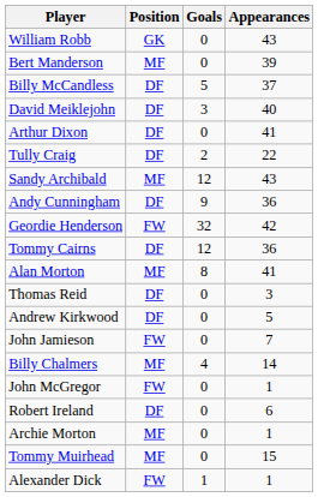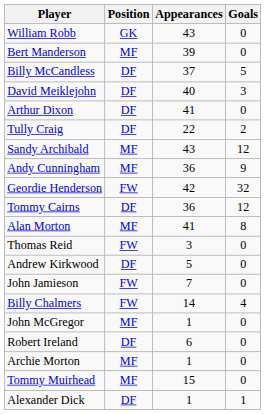 <table class="wikitable sortable" style="text-align: center;">
 <tr>
 <th>Player</th>
 <th>Position</th>
+<th>Appearances</th>
 <th>Goals</th>
-<th>Appearances</th>
 </tr>
 <tr>
 <td align="left"> <a href='#'>William Robb</a></td>
 <td><a href='#'>GK</a></td>
+<td>43</td>
 <td>0</td>
-<td>43</td>
 </tr>
 <tr>
 <td align="left"> <a href='#'>Bert Manderson</a></td>
 <td><a href='#'>MF</a></td>
+<td>39</td>
 <td>0</td>
-<td>39</td>
 </tr>
 <tr>
 <td align="left"> <a href='#'>Billy McCandless</a></td>
 <td><a href='#'>DF</a></td>
+<td>37</td>
 <td>5</td>
-<td>37</td>
 </tr>
 <tr>
 <td align="left"> <a href='#'>David Meiklejohn</a></td>
 <td><a href='#'>DF</a></td>
+<td>40</td>
 <td>3</td>
-<td>40</td>
 </tr>
 <tr>
 <td align="left"> <a href='#'>Arthur Dixon</a></td>
 <td><a href='#'>DF</a></td>
+<td>41</td>
 <td>0</td>
-<td>41</td>
 </tr>
 <tr>
 <td align="left"> <a href='#'>Tully Craig</a></td>
 <td><a href='#'>DF</a></td>
+<td>22</td>
 <td>2</td>
-<td>22</td>
 </tr>
 <tr>
 <td align="left"> <a href='#'>Sandy Archibald</a></td>
 <td><a href='#'>MF</a></td>
+<td>43</td>
 <td>12</td>
-<td>43</td>
 </tr>
 <tr>
 <td align="left"> <a href='#'>Andy Cunningham</a></td>
-<td><a href='#'>DF</a></td>
+<td><a href='#'>MF</a></td>
+<td>36</td>
 <td>9</td>
-<td>36</td>
 </tr>
 <tr>
 <td align="left"> <a href='#'>Geordie Henderson</a></td>
 <td><a href='#'>FW</a></td>
+<td>42</td>
 <td>32</td>
-<td>42</td>
 </tr>
 <tr>
 <td align="left"> <a href='#'>Tommy Cairns</a></td>
 <td><a href='#'>DF</a></td>
+<td>36</td>
 <td>12</td>
-<td>36</td>
 </tr>
 <tr>
 <td align="left"> <a href='#'>Alan Morton</a></td>
 <td><a href='#'>MF</a></td>
+<td>41</td>
 <td>8</td>
-<td>41</td>
 </tr>
 <tr>
 <td align="left"> Thomas Reid</td>
-<td><a href='#'>DF</a></td>
+<td><a href='#'>FW</a></td>
+<td>3</td>
 <td>0</td>
-<td>3</td>
 </tr>
 <tr>
 <td align="left"> Andrew Kirkwood</td>
 <td><a href='#'>DF</a></td>
+<td>5</td>
 <td>0</td>
-<td>5</td>
 </tr>
 <tr>
 <td align="left"> John Jamieson</td>
 <td><a href='#'>FW</a></td>
+<td>7</td>
 <td>0</td>
-<td>7</td>
 </tr>
 <tr>
 <td align="left"> <a href='#'>Billy Chalmers</a></td>
-<td><a href='#'>MF</a></td>
+<td><a href='#'>FW</a></td>
+<td>14</td>
 <td>4</td>
-<td>14</td>
 </tr>
 <tr>
 <td align="left"> John McGregor</td>
-<td><a href='#'>FW</a></td>
+<td><a href='#'>MF</a></td>
+<td>1</td>
 <td>0</td>
-<td>1</td>
 </tr>
 <tr>
 <td align="left"> Robert Ireland</td>
 <td><a href='#'>DF</a></td>
+<td>6</td>
 <td>0</td>
-<td>6</td>
 </tr>
 <tr>
 <td align="left"> Archie Morton</td>
 <td><a href='#'>MF</a></td>
+<td>1</td>
 <td>0</td>
-<td>1</td>
 </tr>
 <tr>
 <td align="left"> <a href='#'>Tommy Muirhead</a></td>
 <td><a href='#'>MF</a></td>
+<td>15</td>
 <td>0</td>
-<td>15</td>
 </tr>
 <tr>
 <td align="left"> Alexander Dick</td>
-<td><a href='#'>FW</a></td>
+<td><a href='#'>DF</a></td>
 <td>1</td>
 <td>1</td>
 </tr>
 </table>
